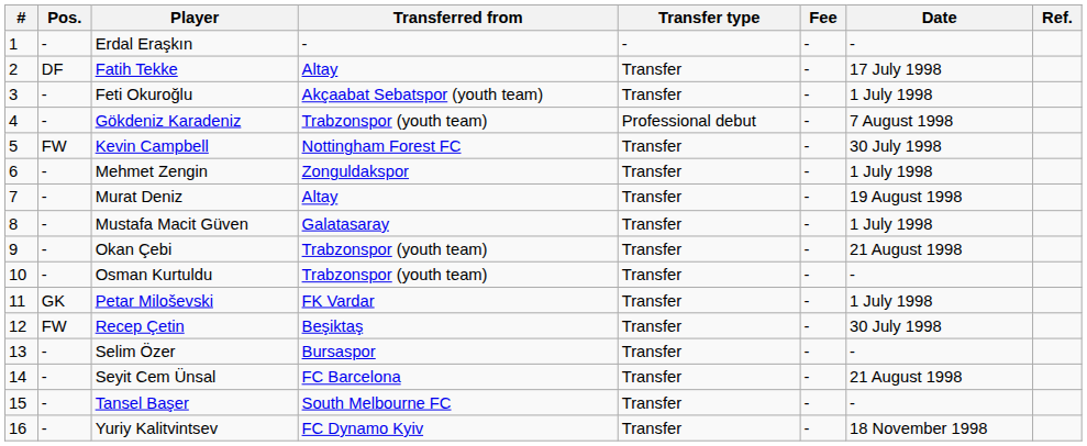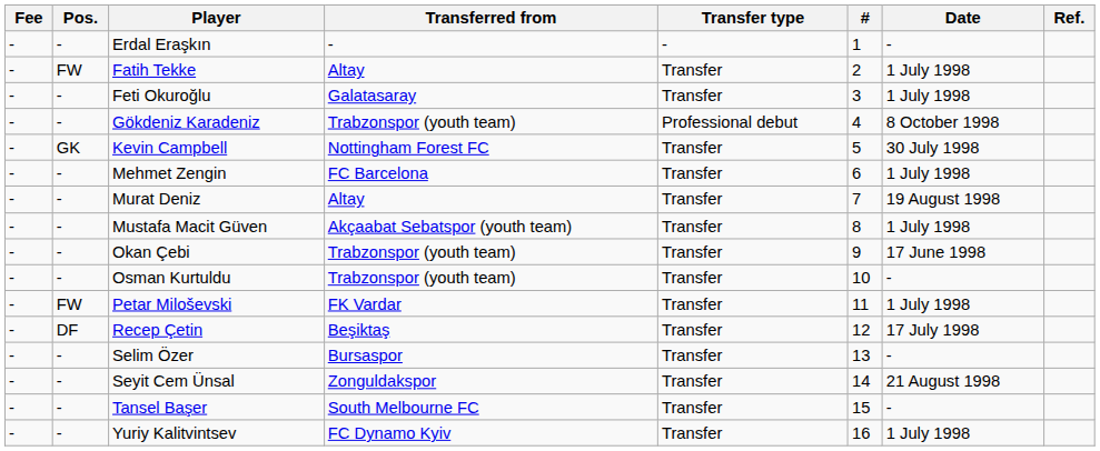 <table width=80% class="wikitable" style="text-align:center; font-size:95%; text-align:left">
 <tr>
-<th>#</th>
+<th>Fee</th>
 <th>Pos.</th>
 <th>Player</th>
 <th>Transferred from</th>
 <th>Transfer type</th>
-<th>Fee</th>
+<th>#</th>
 <th>Date</th>
 <th>Ref.</th>
 </tr>
 <tr --->
-<td>1</td>
+<td>-</td>
 <td>-</td>
 <td> Erdal Eraşkın</td>
 <td>-</td>
 <td>-</td>
-<td>-</td>
+<td>1</td>
 <td>-</td>
 <td></td>
 </tr>
 <tr --->
-<td>2</td>
-<td>DF</td>
+<td>-</td>
+<td>FW</td>
 <td> <a href='#'>Fatih Tekke</a></td>
 <td><a href='#'>Altay</a></td>
 <td>Transfer</td>
+<td>2</td>
+<td>1 July 1998</td>
+<td></td>
+</tr>
+<tr --->
 <td>-</td>
+<td>-</td>
+<td> Feti Okuroğlu</td>
+<td><a href='#'>Galatasaray</a></td>
+<td>Transfer</td>
+<td>3</td>
+<td>1 July 1998</td>
+<td></td>
+</tr>
+<tr --->
+<td>-</td>
+<td>-</td>
+<td> <a href='#'>Gökdeniz Karadeniz</a></td>
+<td><a href='#'>Trabzonspor</a> (youth team)</td>
+<td>Professional debut</td>
+<td>4</td>
+<td>8 October 1998</td>
+<td></td>
+</tr>
+<tr --->
+<td>-</td>
+<td>GK</td>
+<td> <a href='#'>Kevin Campbell</a></td>
+<td><a href='#'>Nottingham Forest FC</a></td>
+<td>Transfer</td>
+<td>5</td>
+<td>30 July 1998</td>
+<td></td>
+</tr>
+<tr --->
+<td>-</td>
+<td>-</td>
+<td> Mehmet Zengin</td>
+<td><a href='#'>FC Barcelona</a></td>
+<td>Transfer</td>
+<td>6</td>
+<td>1 July 1998</td>
+<td></td>
+</tr>
+<tr --->
+<td>-</td>
+<td>-</td>
+<td> Murat Deniz</td>
+<td><a href='#'>Altay</a></td>
+<td>Transfer</td>
+<td>7</td>
+<td>19 August 1998</td>
+<td></td>
+</tr>
+<tr --->
+<td>-</td>
+<td>-</td>
+<td> Mustafa Macit Güven</td>
+<td><a href='#'>Akçaabat Sebatspor</a> (youth team)</td>
+<td>Transfer</td>
+<td>8</td>
+<td>1 July 1998</td>
+<td></td>
+</tr>
+<tr --->
+<td>-</td>
+<td>-</td>
+<td> Okan Çebi</td>
+<td><a href='#'>Trabzonspor</a> (youth team)</td>
+<td>Transfer</td>
+<td>9</td>
+<td>17 June 1998</td>
+<td></td>
+</tr>
+<tr --->
+<td>-</td>
+<td>-</td>
+<td> Osman Kurtuldu</td>
+<td><a href='#'>Trabzonspor</a> (youth team)</td>
+<td>Transfer</td>
+<td>10</td>
+<td>-</td>
+<td></td>
+</tr>
+<tr --->
+<td>-</td>
+<td>FW</td>
+<td> <a href='#'>Petar Miloševski</a></td>
+<td><a href='#'>FK Vardar</a></td>
+<td>Transfer</td>
+<td>11</td>
+<td>1 July 1998</td>
+<td></td>
+</tr>
+<tr --->
+<td>-</td>
+<td>DF</td>
+<td> <a href='#'>Recep Çetin</a></td>
+<td><a href='#'>Beşiktaş</a></td>
+<td>Transfer</td>
+<td>12</td>
 <td>17 July 1998</td>
 <td></td>
 </tr>
 <tr --->
-<td>3</td>
 <td>-</td>
-<td> Feti Okuroğlu</td>
-<td><a href='#'>Akçaabat Sebatspor</a> (youth team)</td>
+<td>-</td>
+<td> Selim Özer</td>
+<td><a href='#'>Bursaspor</a></td>
 <td>Transfer</td>
+<td>13</td>
 <td>-</td>
-<td>1 July 1998</td>
 <td></td>
 </tr>
 <tr --->
-<td>4</td>
 <td>-</td>
-<td> <a href='#'>Gökdeniz Karadeniz</a></td>
-<td><a href='#'>Trabzonspor</a> (youth team)</td>
-<td>Professional debut</td>
 <td>-</td>
-<td>7 August 1998</td>
-<td></td>
-</tr>
-<tr --->
-<td>5</td>
-<td>FW</td>
-<td> <a href='#'>Kevin Campbell</a></td>
-<td><a href='#'>Nottingham Forest FC</a></td>
-<td>Transfer</td>
-<td>-</td>
-<td>30 July 1998</td>
-<td></td>
-</tr>
-<tr --->
-<td>6</td>
-<td>-</td>
-<td> Mehmet Zengin</td>
+<td> Seyit Cem Ünsal</td>
 <td><a href='#'>Zonguldakspor</a></td>
 <td>Transfer</td>
-<td>-</td>
-<td>1 July 1998</td>
-<td></td>
-</tr>
-<tr --->
-<td>7</td>
-<td>-</td>
-<td> Murat Deniz</td>
-<td><a href='#'>Altay</a></td>
-<td>Transfer</td>
-<td>-</td>
-<td>19 August 1998</td>
-<td></td>
-</tr>
-<tr --->
-<td>8</td>
-<td>-</td>
-<td> Mustafa Macit Güven</td>
-<td><a href='#'>Galatasaray</a></td>
-<td>Transfer</td>
-<td>-</td>
-<td>1 July 1998</td>
-<td></td>
-</tr>
-<tr --->
-<td>9</td>
-<td>-</td>
-<td> Okan Çebi</td>
-<td><a href='#'>Trabzonspor</a> (youth team)</td>
-<td>Transfer</td>
-<td>-</td>
+<td>14</td>
 <td>21 August 1998</td>
 <td></td>
 </tr>
 <tr --->
-<td>10</td>
 <td>-</td>
-<td> Osman Kurtuldu</td>
-<td><a href='#'>Trabzonspor</a> (youth team)</td>
+<td>-</td>
+<td> <a href='#'>Tansel Başer</a></td>
+<td><a href='#'>South Melbourne FC</a></td>
 <td>Transfer</td>
-<td>-</td>
+<td>15</td>
 <td>-</td>
 <td></td>
 </tr>
 <tr --->
-<td>11</td>
-<td>GK</td>
-<td> <a href='#'>Petar Miloševski</a></td>
-<td><a href='#'>FK Vardar</a></td>
-<td>Transfer</td>
 <td>-</td>
-<td>1 July 1998</td>
-<td></td>
-</tr>
-<tr --->
-<td>12</td>
-<td>FW</td>
-<td> <a href='#'>Recep Çetin</a></td>
-<td><a href='#'>Beşiktaş</a></td>
-<td>Transfer</td>
-<td>-</td>
-<td>30 July 1998</td>
-<td></td>
-</tr>
-<tr --->
-<td>13</td>
-<td>-</td>
-<td> Selim Özer</td>
-<td><a href='#'>Bursaspor</a></td>
-<td>Transfer</td>
-<td>-</td>
-<td>-</td>
-<td></td>
-</tr>
-<tr --->
-<td>14</td>
-<td>-</td>
-<td> Seyit Cem Ünsal</td>
-<td><a href='#'>FC Barcelona</a></td>
-<td>Transfer</td>
-<td>-</td>
-<td>21 August 1998</td>
-<td></td>
-</tr>
-<tr --->
-<td>15</td>
-<td>-</td>
-<td> <a href='#'>Tansel Başer</a></td>
-<td><a href='#'>South Melbourne FC</a></td>
-<td>Transfer</td>
-<td>-</td>
-<td>-</td>
-<td></td>
-</tr>
-<tr --->
-<td>16</td>
 <td>-</td>
 <td> Yuriy Kalitvintsev</td>
 <td><a href='#'>FC Dynamo Kyiv</a></td>
 <td>Transfer</td>
-<td>-</td>
-<td>18 November 1998</td>
+<td>16</td>
+<td>1 July 1998</td>
 <td></td>
 </tr>
 </table>
